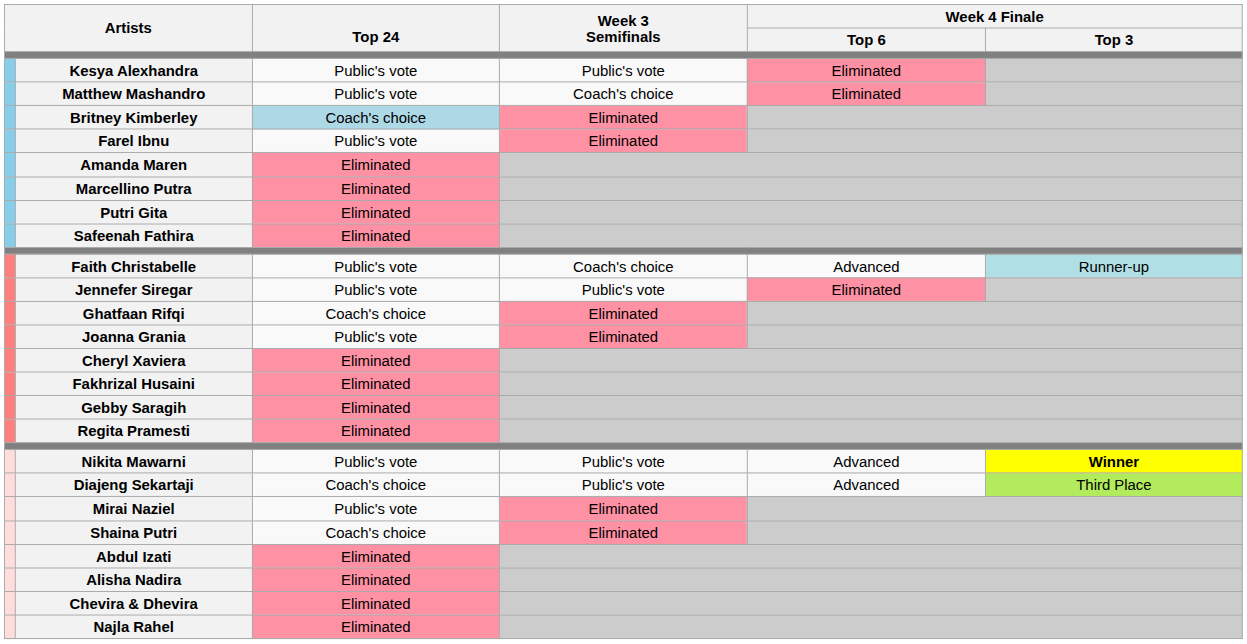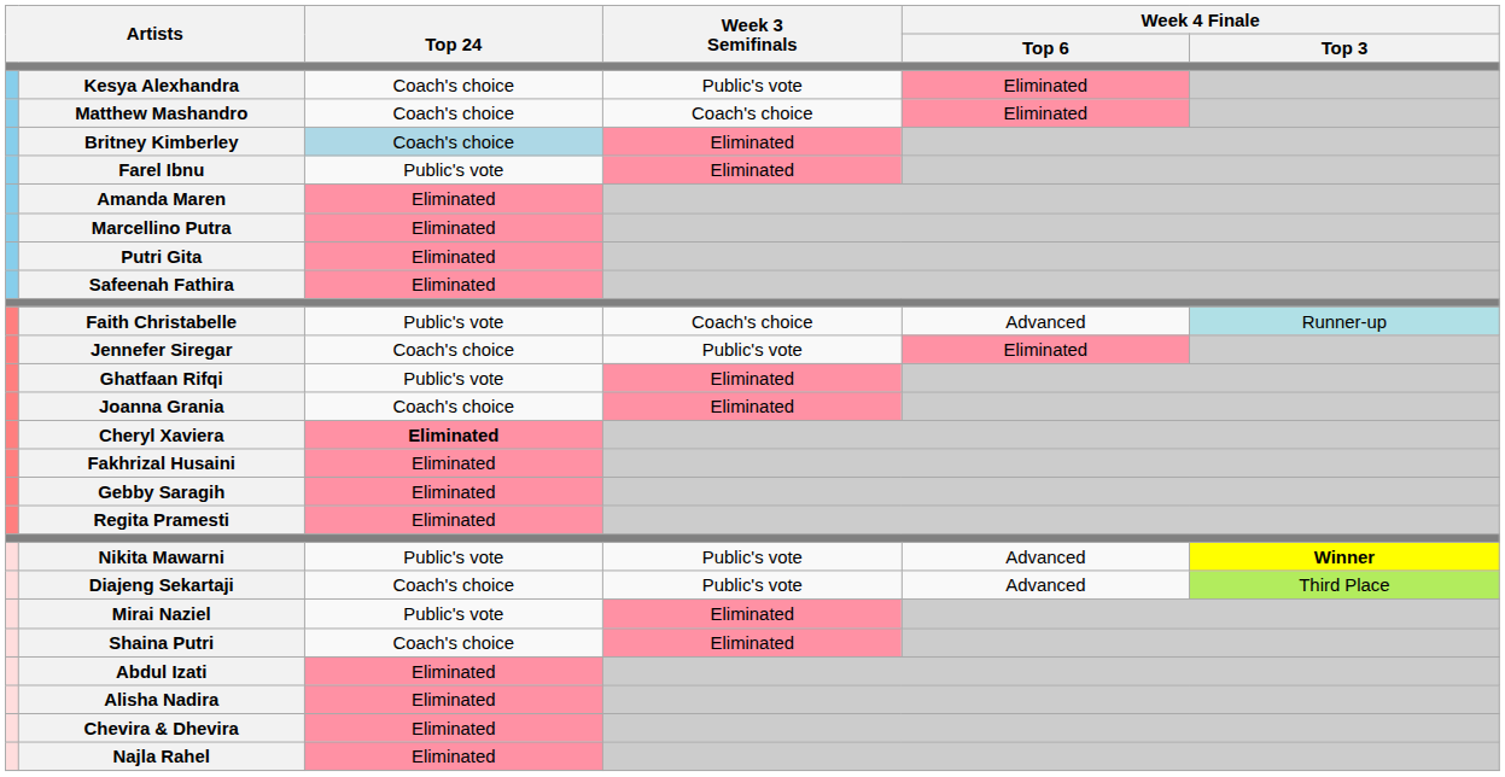 <table class="wikitable"  style="text-align:center; font-size:95%; width:100%;">
 <tr>
 <th colspan="2" rowspan=2 style="width:20%;">Artists</th>
 <th rowspan=2 style="width:20%;"><br>Top 24</th>
 <th rowspan=2 style="width:20%;">Week 3<br>Semifinals</th>
 <th colspan=2 style="width:40%;">Week 4 Finale</th>
 </tr>
 <tr>
 <th>Top 6</th>
 <th>Top 3</th>
 </tr>
 <tr>
 <th colspan="9" style="background:gray;"></th>
 </tr>
 <tr>
 <th style="background:#87CEEB;"></th>
 <th>Kesya Alexhandra</th>
-<td>Public's vote</td>
+<td>Coach's choice</td>
 <td>Public's vote</td>
 <td style="background:#FF91A4;">Eliminated</td>
 <td style="background:#ccc;"></td>
 </tr>
 <tr>
 <th style="background:#87CEEB;"></th>
 <th>Matthew Mashandro</th>
-<td>Public's vote</td>
+<td>Coach's choice</td>
 <td>Coach's choice</td>
 <td style="background:#FF91A4;">Eliminated</td>
 <td style="background:#ccc;"></td>
 </tr>
 <tr>
 <th style="background:#87CEEB;"></th>
 <th>Britney Kimberley</th>
 <td style="background: lightblue;">Coach's choice</td>
 <td style="background:#FF91A4;">Eliminated</td>
 <td colspan="2" style="background:#ccc;"></td>
 </tr>
 <tr>
 <th style="background:#87CEEB;"></th>
 <th>Farel Ibnu</th>
 <td>Public's vote</td>
 <td style="background:#FF91A4;">Eliminated</td>
 <td colspan="2" style="background:#ccc;"></td>
 </tr>
 <tr>
 <th style="background:#87CEEB;"></th>
 <th>Amanda Maren</th>
 <td style="background:#FF91A4;">Eliminated</td>
 <td colspan="3" style="background:#ccc;"></td>
 </tr>
 <tr>
 <th style="background:#87CEEB;"></th>
 <th>Marcellino Putra</th>
 <td style="background:#FF91A4;">Eliminated</td>
 <td colspan="3" style="background:#ccc;"></td>
 </tr>
 <tr>
 <th style="background:#87CEEB;"></th>
 <th>Putri Gita</th>
 <td style="background:#FF91A4;">Eliminated</td>
 <td colspan="3" style="background:#ccc;"></td>
 </tr>
 <tr>
 <th style="background:#87CEEB;"></th>
 <th>Safeenah Fathira</th>
 <td style="background:#FF91A4;">Eliminated</td>
 <td colspan="3" style="background:#ccc;"></td>
 </tr>
 <tr>
 <th colspan="9" style="background:gray;"></th>
 </tr>
 <tr>
 <th style="background:#FF7F7F;"></th>
 <th>Faith Christabelle</th>
 <td>Public's vote</td>
 <td>Coach's choice</td>
 <td>Advanced</td>
 <td style="background:#B0E0E6;">Runner-up</td>
 </tr>
 <tr>
 <th style="background:#FF7F7F;"></th>
 <th>Jennefer Siregar</th>
-<td>Public's vote</td>
+<td>Coach's choice</td>
 <td>Public's vote</td>
 <td style="background:#FF91A4;">Eliminated</td>
 <td style="background:#ccc;"></td>
 </tr>
 <tr>
 <th style="background:#FF7F7F;"></th>
 <th>Ghatfaan Rifqi</th>
+<td>Public's vote</td>
+<td style="background:#FF91A4;">Eliminated</td>
+<td colspan="2" style="background:#ccc;"></td>
+</tr>
+<tr>
+<th style="background:#FF7F7F;"></th>
+<th>Joanna Grania</th>
 <td>Coach's choice</td>
 <td style="background:#FF91A4;">Eliminated</td>
 <td colspan="2" style="background:#ccc;"></td>
 </tr>
 <tr>
 <th style="background:#FF7F7F;"></th>
-<th>Joanna Grania</th>
-<td>Public's vote</td>
-<td style="background:#FF91A4;">Eliminated</td>
-<td colspan="2" style="background:#ccc;"></td>
-</tr>
-<tr>
-<th style="background:#FF7F7F;"></th>
 <th>Cheryl Xaviera</th>
-<td style="background:#FF91A4;">Eliminated</td>
+<td style="background:#FF91A4;"><strong>Eliminated</strong></td>
 <td colspan="3" style="background:#ccc;"></td>
 </tr>
 <tr>
 <th style="background:#FF7F7F;"></th>
 <th>Fakhrizal Husaini</th>
 <td style="background:#FF91A4;">Eliminated</td>
 <td colspan="3" style="background:#ccc;"></td>
 </tr>
 <tr>
 <th style="background:#FF7F7F;"></th>
 <th>Gebby Saragih</th>
 <td style="background:#FF91A4;">Eliminated</td>
 <td colspan="3" style="background:#ccc;"></td>
 </tr>
 <tr>
 <th style="background:#FF7F7F;"></th>
 <th>Regita Pramesti</th>
 <td style="background:#FF91A4;">Eliminated</td>
 <td colspan="3" style="background:#ccc;"></td>
 </tr>
 <tr>
 <th colspan="9" style="background:gray;"></th>
 </tr>
 <tr>
 <th style="background:#FFDDDD;"></th>
 <th>Nikita Mawarni</th>
 <td>Public's vote</td>
 <td>Public's vote</td>
 <td>Advanced</td>
 <td style="background:yellow;"><strong>Winner</strong></td>
 </tr>
 <tr>
 <th style="background:#FFDDDD;"></th>
 <th>Diajeng Sekartaji</th>
 <td>Coach's choice</td>
 <td>Public's vote</td>
 <td>Advanced</td>
 <td style="background:#B2EC5D;">Third Place</td>
 </tr>
 <tr>
 <th style="background:#FFDDDD;"></th>
 <th>Mirai Naziel</th>
 <td>Public's vote</td>
 <td style="background:#FF91A4;">Eliminated</td>
 <td colspan="2" style="background:#ccc;"></td>
 </tr>
 <tr>
 <th style="background:#FFDDDD;"></th>
 <th>Shaina Putri</th>
 <td>Coach's choice</td>
 <td style="background:#FF91A4;">Eliminated</td>
 <td colspan="2" style="background:#ccc;"></td>
 </tr>
 <tr>
 <th style="background:#FFDDDD;"></th>
 <th>Abdul Izati</th>
 <td style="background:#FF91A4;">Eliminated</td>
 <td colspan="3" style="background:#ccc;"></td>
 </tr>
 <tr>
 <th style="background:#FFDDDD;"></th>
 <th>Alisha Nadira</th>
 <td style="background:#FF91A4;">Eliminated</td>
 <td colspan="3" style="background:#ccc;"></td>
 </tr>
 <tr>
 <th style="background:#FFDDDD;"></th>
 <th>Chevira & Dhevira</th>
 <td style="background:#FF91A4;">Eliminated</td>
 <td colspan="3" style="background:#ccc;"></td>
 </tr>
 <tr>
 <th style="background:#FFDDDD;"></th>
 <th>Najla Rahel</th>
 <td style="background:#FF91A4;">Eliminated</td>
 <td colspan="3" style="background:#ccc;"></td>
 </tr>
 <tr>
 </tr>
 </table>
